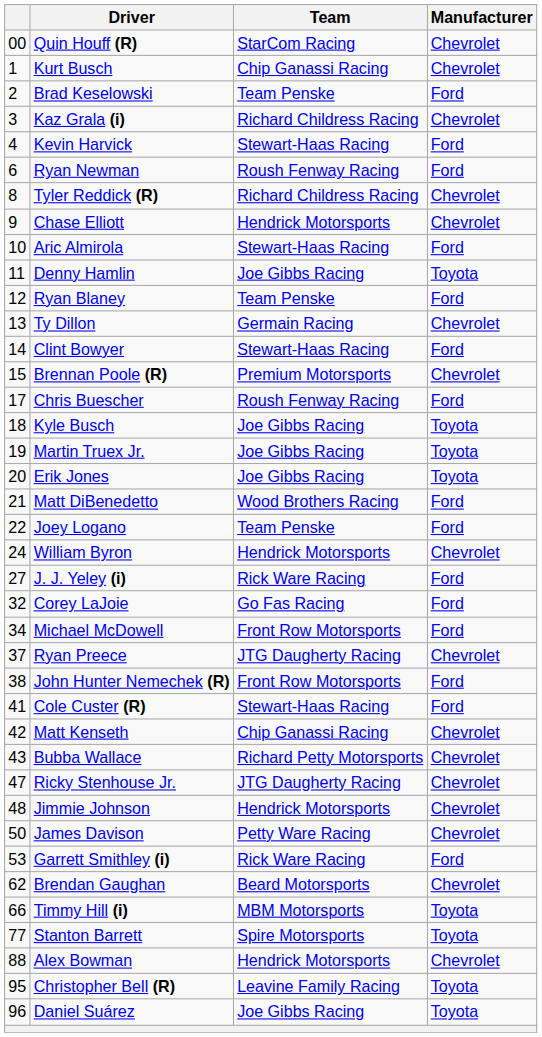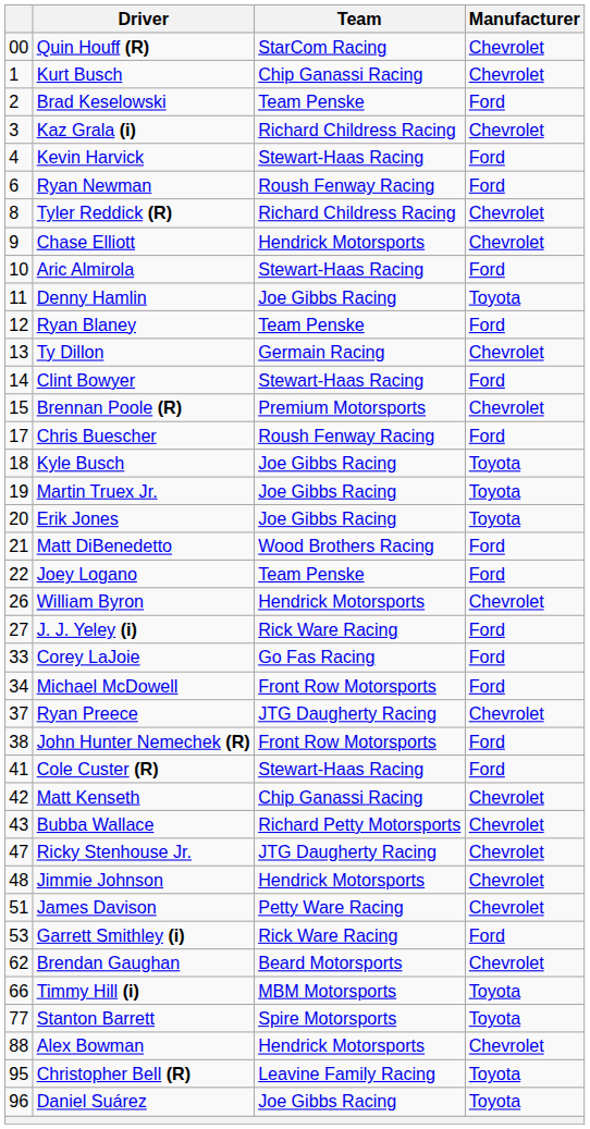 <table class="wikitable" style="font-size:95%">
 <tr>
 <th></th>
 <th>Driver</th>
 <th>Team</th>
 <th>Manufacturer</th>
 </tr>
 <tr>
 <td>00</td>
 <td><a href='#'>Quin Houff</a> <strong>(R)</strong></td>
 <td><a href='#'>StarCom Racing</a></td>
 <td><a href='#'>Chevrolet</a></td>
 </tr>
 <tr>
 <td>1</td>
 <td><a href='#'>Kurt Busch</a></td>
 <td><a href='#'>Chip Ganassi Racing</a></td>
 <td><a href='#'>Chevrolet</a></td>
 </tr>
 <tr>
 <td>2</td>
 <td><a href='#'>Brad Keselowski</a></td>
 <td><a href='#'>Team Penske</a></td>
 <td><a href='#'>Ford</a></td>
 </tr>
 <tr>
 <td>3</td>
 <td><a href='#'>Kaz Grala</a> <strong>(i)</strong></td>
 <td><a href='#'>Richard Childress Racing</a></td>
 <td><a href='#'>Chevrolet</a></td>
 </tr>
 <tr>
 <td>4</td>
 <td><a href='#'>Kevin Harvick</a></td>
 <td><a href='#'>Stewart-Haas Racing</a></td>
 <td><a href='#'>Ford</a></td>
 </tr>
 <tr>
 <td>6</td>
 <td><a href='#'>Ryan Newman</a></td>
 <td><a href='#'>Roush Fenway Racing</a></td>
 <td><a href='#'>Ford</a></td>
 </tr>
 <tr>
 <td>8</td>
 <td><a href='#'>Tyler Reddick</a> <strong>(R)</strong></td>
 <td><a href='#'>Richard Childress Racing</a></td>
 <td><a href='#'>Chevrolet</a></td>
 </tr>
 <tr>
 <td>9</td>
 <td><a href='#'>Chase Elliott</a></td>
 <td><a href='#'>Hendrick Motorsports</a></td>
 <td><a href='#'>Chevrolet</a></td>
 </tr>
 <tr>
 <td>10</td>
 <td><a href='#'>Aric Almirola</a></td>
 <td><a href='#'>Stewart-Haas Racing</a></td>
 <td><a href='#'>Ford</a></td>
 </tr>
 <tr>
 <td>11</td>
 <td><a href='#'>Denny Hamlin</a></td>
 <td><a href='#'>Joe Gibbs Racing</a></td>
 <td><a href='#'>Toyota</a></td>
 </tr>
 <tr>
 <td>12</td>
 <td><a href='#'>Ryan Blaney</a></td>
 <td><a href='#'>Team Penske</a></td>
 <td><a href='#'>Ford</a></td>
 </tr>
 <tr>
 <td>13</td>
 <td><a href='#'>Ty Dillon</a></td>
 <td><a href='#'>Germain Racing</a></td>
 <td><a href='#'>Chevrolet</a></td>
 </tr>
 <tr>
 <td>14</td>
 <td><a href='#'>Clint Bowyer</a></td>
 <td><a href='#'>Stewart-Haas Racing</a></td>
 <td><a href='#'>Ford</a></td>
 </tr>
 <tr>
 <td>15</td>
 <td><a href='#'>Brennan Poole</a> <strong>(R)</strong></td>
 <td><a href='#'>Premium Motorsports</a></td>
 <td><a href='#'>Chevrolet</a></td>
 </tr>
 <tr>
 <td>17</td>
 <td><a href='#'>Chris Buescher</a></td>
 <td><a href='#'>Roush Fenway Racing</a></td>
 <td><a href='#'>Ford</a></td>
 </tr>
 <tr>
 <td>18</td>
 <td><a href='#'>Kyle Busch</a></td>
 <td><a href='#'>Joe Gibbs Racing</a></td>
 <td><a href='#'>Toyota</a></td>
 </tr>
 <tr>
 <td>19</td>
 <td><a href='#'>Martin Truex Jr.</a></td>
 <td><a href='#'>Joe Gibbs Racing</a></td>
 <td><a href='#'>Toyota</a></td>
 </tr>
 <tr>
 <td>20</td>
 <td><a href='#'>Erik Jones</a></td>
 <td><a href='#'>Joe Gibbs Racing</a></td>
 <td><a href='#'>Toyota</a></td>
 </tr>
 <tr>
 <td>21</td>
 <td><a href='#'>Matt DiBenedetto</a></td>
 <td><a href='#'>Wood Brothers Racing</a></td>
 <td><a href='#'>Ford</a></td>
 </tr>
 <tr>
 <td>22</td>
 <td><a href='#'>Joey Logano</a></td>
 <td><a href='#'>Team Penske</a></td>
 <td><a href='#'>Ford</a></td>
 </tr>
 <tr>
-<td>24</td>
+<td>26</td>
 <td><a href='#'>William Byron</a></td>
 <td><a href='#'>Hendrick Motorsports</a></td>
 <td><a href='#'>Chevrolet</a></td>
 </tr>
 <tr>
 <td>27</td>
 <td><a href='#'>J. J. Yeley</a> <strong>(i)</strong></td>
 <td><a href='#'>Rick Ware Racing</a></td>
 <td><a href='#'>Ford</a></td>
 </tr>
 <tr>
-<td>32</td>
+<td>33</td>
 <td><a href='#'>Corey LaJoie</a></td>
 <td><a href='#'>Go Fas Racing</a></td>
 <td><a href='#'>Ford</a></td>
 </tr>
 <tr>
 <td>34</td>
 <td><a href='#'>Michael McDowell</a></td>
 <td><a href='#'>Front Row Motorsports</a></td>
 <td><a href='#'>Ford</a></td>
 </tr>
 <tr>
 <td>37</td>
 <td><a href='#'>Ryan Preece</a></td>
 <td><a href='#'>JTG Daugherty Racing</a></td>
 <td><a href='#'>Chevrolet</a></td>
 </tr>
 <tr>
 <td>38</td>
 <td><a href='#'>John Hunter Nemechek</a> <strong>(R)</strong></td>
 <td><a href='#'>Front Row Motorsports</a></td>
 <td><a href='#'>Ford</a></td>
 </tr>
 <tr>
 <td>41</td>
 <td><a href='#'>Cole Custer</a> <strong>(R)</strong></td>
 <td><a href='#'>Stewart-Haas Racing</a></td>
 <td><a href='#'>Ford</a></td>
 </tr>
 <tr>
 <td>42</td>
 <td><a href='#'>Matt Kenseth</a></td>
 <td><a href='#'>Chip Ganassi Racing</a></td>
 <td><a href='#'>Chevrolet</a></td>
 </tr>
 <tr>
 <td>43</td>
 <td><a href='#'>Bubba Wallace</a></td>
 <td><a href='#'>Richard Petty Motorsports</a></td>
 <td><a href='#'>Chevrolet</a></td>
 </tr>
 <tr>
 <td>47</td>
 <td><a href='#'>Ricky Stenhouse Jr.</a></td>
 <td><a href='#'>JTG Daugherty Racing</a></td>
 <td><a href='#'>Chevrolet</a></td>
 </tr>
 <tr>
 <td>48</td>
 <td><a href='#'>Jimmie Johnson</a></td>
 <td><a href='#'>Hendrick Motorsports</a></td>
 <td><a href='#'>Chevrolet</a></td>
 </tr>
 <tr>
-<td>50</td>
+<td>51</td>
 <td><a href='#'>James Davison</a></td>
 <td><a href='#'>Petty Ware Racing</a></td>
 <td><a href='#'>Chevrolet</a></td>
 </tr>
 <tr>
 <td>53</td>
 <td><a href='#'>Garrett Smithley</a> <strong>(i)</strong></td>
 <td><a href='#'>Rick Ware Racing</a></td>
 <td><a href='#'>Ford</a></td>
 </tr>
 <tr>
 <td>62</td>
 <td><a href='#'>Brendan Gaughan</a></td>
 <td><a href='#'>Beard Motorsports</a></td>
 <td><a href='#'>Chevrolet</a></td>
 </tr>
 <tr>
 <td>66</td>
 <td><a href='#'>Timmy Hill</a> <strong>(i)</strong></td>
 <td><a href='#'>MBM Motorsports</a></td>
 <td><a href='#'>Toyota</a></td>
 </tr>
 <tr>
 <td>77</td>
 <td><a href='#'>Stanton Barrett</a></td>
 <td><a href='#'>Spire Motorsports</a></td>
 <td><a href='#'>Toyota</a></td>
 </tr>
 <tr>
 <td>88</td>
 <td><a href='#'>Alex Bowman</a></td>
 <td><a href='#'>Hendrick Motorsports</a></td>
 <td><a href='#'>Chevrolet</a></td>
 </tr>
 <tr>
 <td>95</td>
 <td><a href='#'>Christopher Bell</a> <strong>(R)</strong></td>
 <td><a href='#'>Leavine Family Racing</a></td>
 <td><a href='#'>Toyota</a></td>
 </tr>
 <tr>
 <td>96</td>
 <td><a href='#'>Daniel Suárez</a></td>
 <td><a href='#'>Joe Gibbs Racing</a></td>
 <td><a href='#'>Toyota</a></td>
 </tr>
 <tr>
 <th colspan="4"></th>
 </tr>
 </table>
